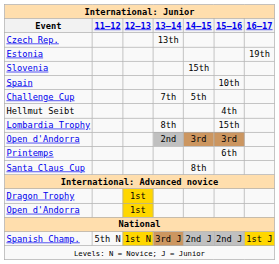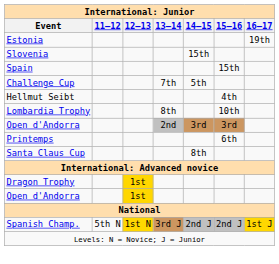 <table class="wikitable" style="text-align:center">
 <tr>
 <th style="background-color: #ffdead; " colspan=7 align=center>International: Junior</th>
 </tr>
 <tr>
 <th>Event</th>
 <th><a href='#'>11–12</a></th>
 <th><a href='#'>12–13</a></th>
 <th><a href='#'>13–14</a></th>
 <th><a href='#'>14–15</a></th>
 <th><a href='#'>15–16</a></th>
 <th><a href='#'>16–17</a></th>
-</tr>
-<tr>
-<td align=left> <a href='#'>Czech Rep.</a></td>
-<td></td>
-<td></td>
-<td>13th</td>
-<td></td>
-<td></td>
-<td></td>
 </tr>
 <tr>
 <td align=left> <a href='#'>Estonia</a></td>
 <td></td>
 <td></td>
 <td></td>
 <td></td>
 <td></td>
 <td>19th</td>
 </tr>
 <tr>
 <td align=left> <a href='#'>Slovenia</a></td>
 <td></td>
 <td></td>
 <td></td>
 <td>15th</td>
 <td></td>
 <td></td>
 </tr>
 <tr>
 <td align=left> <a href='#'>Spain</a></td>
 <td></td>
 <td></td>
 <td></td>
 <td></td>
-<td>10th</td>
+<td>15th</td>
 <td></td>
 </tr>
 <tr>
 <td align=left><a href='#'>Challenge Cup</a></td>
 <td></td>
 <td></td>
 <td>7th</td>
 <td>5th</td>
 <td></td>
 <td></td>
 </tr>
 <tr>
 <td align=left>Hellmut Seibt</td>
 <td></td>
 <td></td>
 <td></td>
 <td></td>
 <td>4th</td>
 <td></td>
 </tr>
 <tr>
 <td align=left><a href='#'>Lombardia Trophy</a></td>
 <td></td>
 <td></td>
 <td>8th</td>
 <td></td>
-<td>15th</td>
+<td>10th</td>
 <td></td>
 </tr>
 <tr>
 <td align=left><a href='#'>Open d'Andorra</a></td>
 <td></td>
 <td></td>
 <td bgcolor=silver>2nd</td>
 <td bgcolor=cc966>3rd</td>
 <td bgcolor=cc966>3rd</td>
 <td></td>
 </tr>
 <tr>
 <td align=left><a href='#'>Printemps</a></td>
 <td></td>
 <td></td>
 <td></td>
 <td></td>
 <td>6th</td>
 <td></td>
 </tr>
 <tr>
 <td align=left><a href='#'>Santa Claus Cup</a></td>
 <td></td>
 <td></td>
 <td></td>
 <td>8th</td>
 <td></td>
 <td></td>
 </tr>
 <tr>
 <th style="background-color: #ffdead; " colspan=7 align=center>International: Advanced novice</th>
 </tr>
 <tr>
 <td align=left><a href='#'>Dragon Trophy</a></td>
 <td></td>
 <td bgcolor=gold>1st</td>
 <td></td>
 <td></td>
 <td></td>
 <td></td>
 </tr>
 <tr>
 <td align=left><a href='#'>Open d'Andorra</a></td>
 <td></td>
 <td bgcolor=gold>1st</td>
 <td></td>
 <td></td>
 <td></td>
 <td></td>
 </tr>
 <tr>
 <th style="background-color: #ffdead; " colspan=7 align=center>National</th>
 </tr>
 <tr>
 <td align=left><a href='#'>Spanish Champ.</a></td>
 <td>5th N</td>
 <td bgcolor=gold>1st N</td>
 <td bgcolor=cc966>3rd J</td>
 <td bgcolor=silver>2nd J</td>
 <td bgcolor=silver>2nd J</td>
 <td bgcolor=gold>1st J</td>
 </tr>
 <tr>
 <td colspan=7 align=center><small> Levels: N = Novice; J = Junior </small></td>
 </tr>
 </table>
